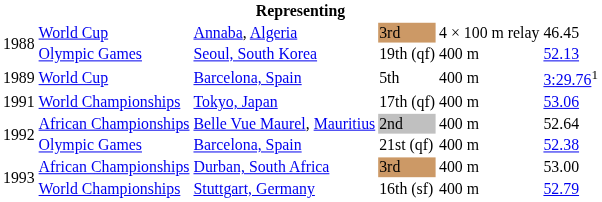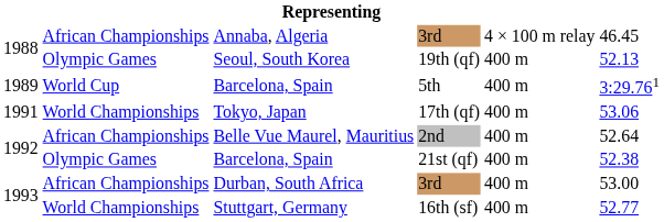 <table>
 <tr>
 <th colspan="6">Representing </th>
 </tr>
 <tr>
 <td rowspan=2>1988</td>
-<td><a href='#'>World Cup</a></td>
+<td><a href='#'>African Championships</a></td>
 <td><a href='#'>Annaba</a>, <a href='#'>Algeria</a></td>
 <td bgcolor=cc9966>3rd</td>
 <td>4 × 100 m relay</td>
 <td>46.45</td>
 </tr>
 <tr>
 <td><a href='#'>Olympic Games</a></td>
 <td><a href='#'>Seoul, South Korea</a></td>
 <td>19th (qf)</td>
 <td>400 m</td>
 <td><a href='#'>52.13</a></td>
 </tr>
 <tr>
 <td>1989</td>
 <td><a href='#'>World Cup</a></td>
 <td><a href='#'>Barcelona, Spain</a></td>
 <td>5th</td>
 <td>400 m</td>
 <td><a href='#'>3:29.76</a><sup>1</sup></td>
 </tr>
 <tr>
 <td>1991</td>
 <td><a href='#'>World Championships</a></td>
 <td><a href='#'>Tokyo, Japan</a></td>
 <td>17th (qf)</td>
 <td>400 m</td>
 <td><a href='#'>53.06</a></td>
 </tr>
 <tr>
 <td rowspan=2>1992</td>
 <td><a href='#'>African Championships</a></td>
 <td><a href='#'>Belle Vue Maurel</a>, <a href='#'>Mauritius</a></td>
 <td bgcolor=silver>2nd</td>
 <td>400 m</td>
 <td>52.64</td>
 </tr>
 <tr>
 <td><a href='#'>Olympic Games</a></td>
 <td><a href='#'>Barcelona, Spain</a></td>
 <td>21st (qf)</td>
 <td>400 m</td>
 <td><a href='#'>52.38</a></td>
 </tr>
 <tr>
 <td rowspan=2>1993</td>
 <td><a href='#'>African Championships</a></td>
 <td><a href='#'>Durban, South Africa</a></td>
 <td bgcolor=cc9966>3rd</td>
 <td>400 m</td>
 <td>53.00</td>
 </tr>
 <tr>
 <td><a href='#'>World Championships</a></td>
 <td><a href='#'>Stuttgart, Germany</a></td>
 <td>16th (sf)</td>
 <td>400 m</td>
-<td><a href='#'>52.79</a></td>
+<td><a href='#'>52.77</a></td>
 </tr>
 </table>
